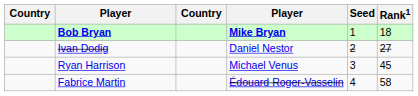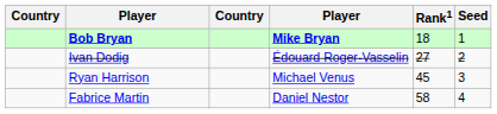 <table class="sortable wikitable">
 <tr>
 <th width="70">Country</th>
 <th width="175">Player</th>
 <th width="70">Country</th>
 <th width="175">Player</th>
+<th>Rank<sup>1</sup></th>
 <th>Seed</th>
-<th>Rank<sup>1</sup></th>
 </tr>
 <tr style="background:#cfc;">
 <td></td>
 <td><strong><a href='#'>Bob Bryan</a></strong></td>
 <td></td>
 <td><strong><a href='#'>Mike Bryan</a></strong></td>
+<td>18</td>
 <td>1</td>
-<td>18</td>
 </tr>
 <tr>
 <td><s></s></td>
 <td><s><a href='#'>Ivan Dodig</a></s></td>
 <td><s></s></td>
-<td><a href='#'>Daniel Nestor</a></td>
+<td><s><a href='#'>Édouard Roger-Vasselin</a></s></td>
+<td><s>27</s></td>
 <td><s>2</s></td>
-<td><s>27</s></td>
 </tr>
 <tr>
 <td></td>
 <td><a href='#'>Ryan Harrison</a></td>
 <td></td>
 <td><a href='#'>Michael Venus</a></td>
+<td>45</td>
 <td>3</td>
-<td>45</td>
 </tr>
 <tr>
 <td></td>
 <td><a href='#'>Fabrice Martin</a></td>
 <td></td>
-<td><s><a href='#'>Édouard Roger-Vasselin</a></s></td>
+<td><a href='#'>Daniel Nestor</a></td>
+<td>58</td>
 <td>4</td>
-<td>58</td>
 </tr>
 </table>
